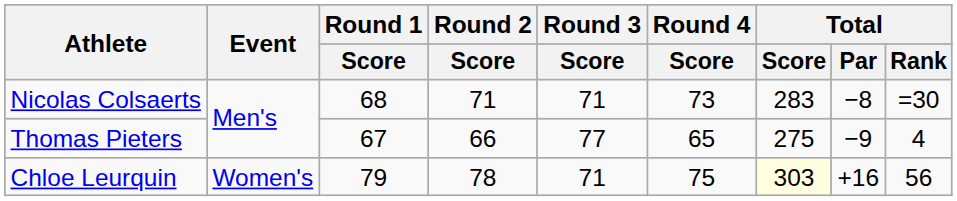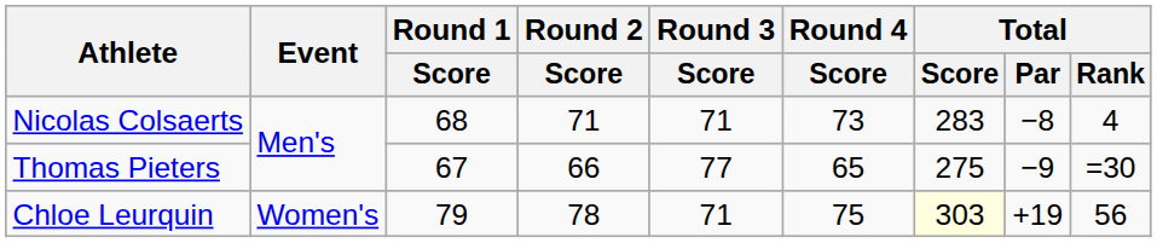 <table class=wikitable style="font-size:90%;">
 <tr>
 <th rowspan=2>Athlete</th>
 <th rowspan=2>Event</th>
 <th>Round 1</th>
 <th>Round 2</th>
 <th>Round 3</th>
 <th>Round 4</th>
 <th colspan=3>Total</th>
 </tr>
 <tr style="font-size:95%">
 <th>Score</th>
 <th>Score</th>
 <th>Score</th>
 <th>Score</th>
 <th>Score</th>
 <th>Par</th>
 <th>Rank</th>
 </tr>
 <tr align=center>
 <td align=left><a href='#'>Nicolas Colsaerts</a></td>
 <td align=left rowspan=2><a href='#'>Men's</a></td>
 <td>68</td>
 <td>71</td>
 <td>71</td>
 <td>73</td>
 <td>283</td>
 <td>−8</td>
-<td>=30</td>
+<td>4</td>
 </tr>
 <tr align=center>
 <td align=left><a href='#'>Thomas Pieters</a></td>
 <td>67</td>
 <td>66</td>
 <td>77</td>
 <td>65</td>
 <td>275</td>
 <td>−9</td>
-<td>4</td>
+<td>=30</td>
 </tr>
 <tr align=center>
 <td align=left><a href='#'>Chloe Leurquin</a></td>
 <td align=left><a href='#'>Women's</a></td>
 <td>79</td>
 <td>78</td>
 <td>71</td>
 <td>75</td>
 <td style="background: lightyellow;">303</td>
-<td>+16</td>
+<td>+19</td>
 <td>56</td>
 </tr>
 </table>
